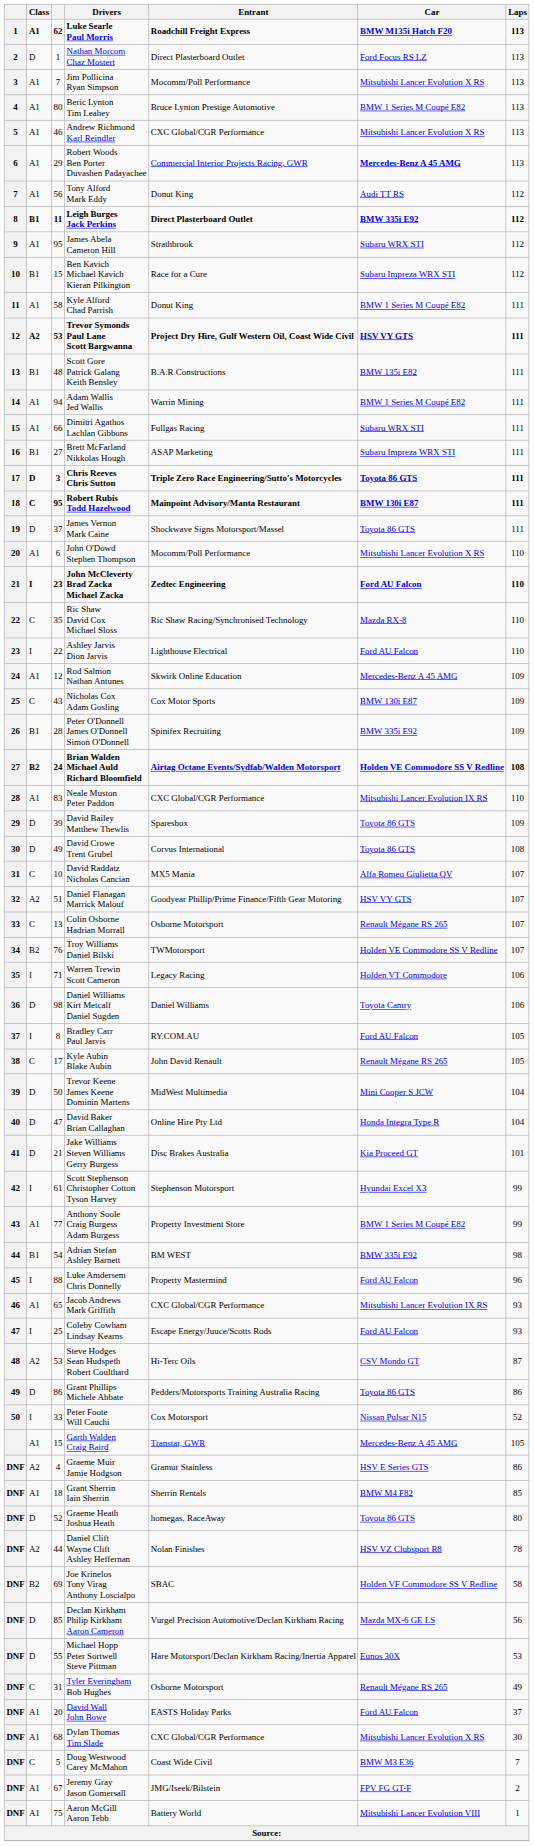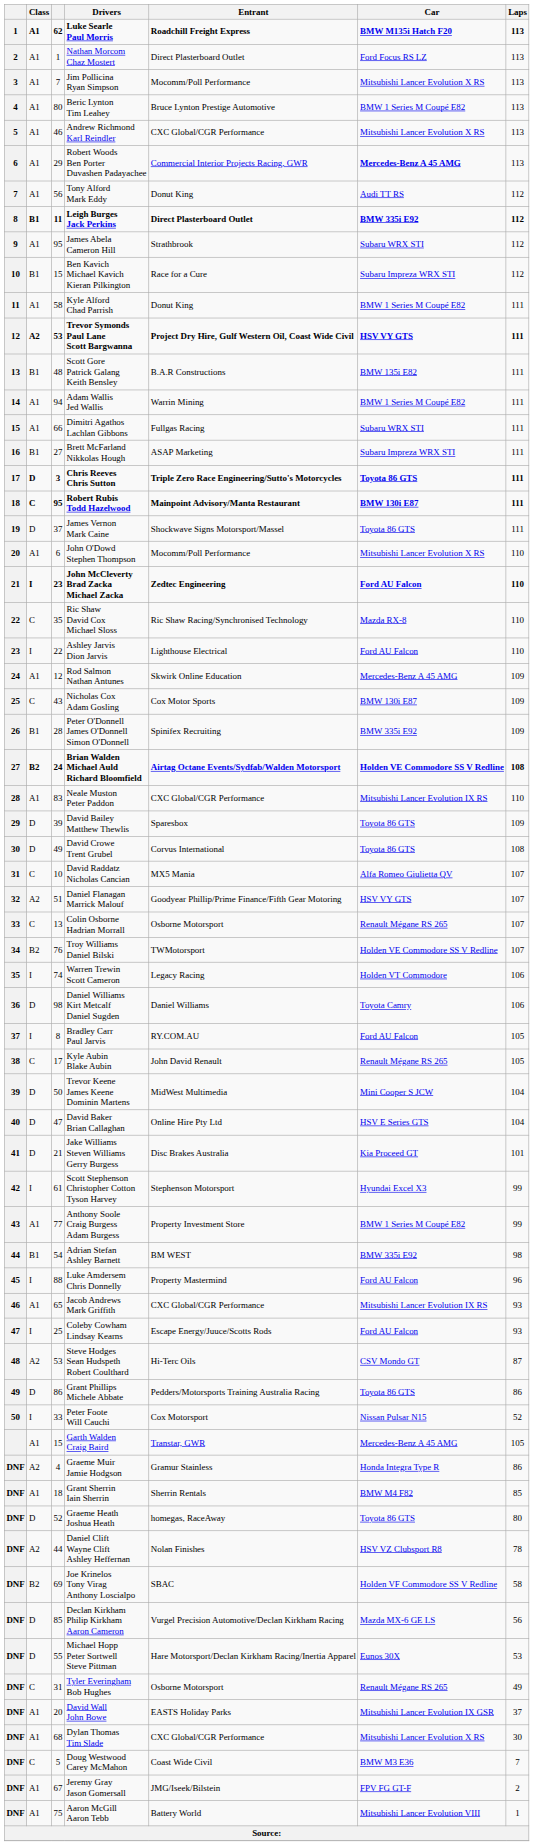 <table class="wikitable" style="font-size: 90%;">
 <tr>
 <th></th>
 <th>Class</th>
 <th></th>
 <th>Drivers</th>
 <th>Entrant</th>
 <th>Car</th>
 <th>Laps</th>
 </tr>
 <tr style="font-weight: bold">
 <th>1</th>
 <td>A1</td>
 <td align="center">62</td>
 <td> Luke Searle<br> <a href='#'>Paul Morris</a></td>
 <td>Roadchill Freight Express</td>
 <td><a href='#'>BMW M135i Hatch F20</a></td>
 <td align="center">113</td>
 </tr>
 <tr>
 <th>2</th>
-<td>D</td>
+<td>A1</td>
 <td align="center">1</td>
 <td> <a href='#'>Nathan Morcom</a><br> <a href='#'>Chaz Mostert</a></td>
 <td>Direct Plasterboard Outlet</td>
 <td><a href='#'>Ford Focus RS LZ</a></td>
 <td align="center">113</td>
 </tr>
 <tr>
 <th>3</th>
 <td>A1</td>
 <td align="center">7</td>
 <td> Jim Pollicina<br> Ryan Simpson</td>
 <td>Mocomm/Poll Performance</td>
 <td><a href='#'>Mitsubishi Lancer Evolution X RS</a></td>
 <td align="center">113</td>
 </tr>
 <tr>
 <th>4</th>
 <td>A1</td>
 <td align="center">80</td>
 <td> Beric Lynton<br> Tim Leahey</td>
 <td>Bruce Lynton Prestige Automotive</td>
 <td><a href='#'>BMW 1 Series M Coupé E82</a></td>
 <td align="center">113</td>
 </tr>
 <tr>
 <th>5</th>
 <td>A1</td>
 <td align="center">46</td>
 <td> Andrew Richmond<br> <a href='#'>Karl Reindler</a></td>
 <td>CXC Global/CGR Performance</td>
 <td><a href='#'>Mitsubishi Lancer Evolution X RS</a></td>
 <td align="center">113</td>
 </tr>
 <tr>
 <th>6</th>
 <td>A1</td>
 <td align="center">29</td>
 <td> Robert Woods<br> Ben Porter<br> Duvashen Padayachee</td>
 <td><a href='#'>Commercial Interior Projects Racing, GWR</a></td>
 <td><strong><a href='#'>Mercedes-Benz A 45 AMG</a></strong></td>
 <td align="center">113</td>
 </tr>
 <tr>
 <th>7</th>
 <td>A1</td>
 <td align="center">56</td>
 <td> Tony Alford<br> Mark Eddy</td>
 <td>Donut King</td>
 <td><a href='#'>Audi TT RS</a></td>
 <td align="center">112</td>
 </tr>
 <tr style="font-weight: bold">
 <th>8</th>
 <td>B1</td>
 <td align="center">11</td>
 <td> Leigh Burges<br> <a href='#'>Jack Perkins</a></td>
 <td>Direct Plasterboard Outlet</td>
 <td><a href='#'>BMW 335i E92</a></td>
 <td align="center">112</td>
 </tr>
 <tr>
 <th>9</th>
 <td>A1</td>
 <td align="center">95</td>
 <td> James Abela<br> Cameron Hill</td>
 <td>Strathbrook</td>
 <td><a href='#'>Subaru WRX STI</a></td>
 <td align="center">112</td>
 </tr>
 <tr>
 <th>10</th>
 <td>B1</td>
 <td align="center">15</td>
 <td> Ben Kavich<br> Michael Kavich<br> Kieran Pilkington</td>
 <td>Race for a Cure</td>
 <td><a href='#'>Subaru Impreza WRX STI</a></td>
 <td align="center">112</td>
 </tr>
 <tr>
 <th>11</th>
 <td>A1</td>
 <td align="center">58</td>
 <td> Kyle Alford<br> Chad Parrish</td>
 <td>Donut King</td>
 <td><a href='#'>BMW 1 Series M Coupé E82</a></td>
 <td align="center">111</td>
 </tr>
 <tr style="font-weight: bold">
 <th>12</th>
 <td>A2</td>
 <td align="center">53</td>
 <td> Trevor Symonds<br> Paul Lane<br> Scott Bargwanna</td>
 <td>Project Dry Hire, Gulf Western Oil, Coast Wide Civil</td>
 <td><a href='#'>HSV VY GTS</a></td>
 <td align="center">111</td>
 </tr>
 <tr>
 <th>13</th>
 <td>B1</td>
 <td align="center">48</td>
 <td> Scott Gore<br> Patrick Galang<br> Keith Bensley</td>
 <td>B.A.R Constructions</td>
 <td><a href='#'>BMW 135i E82</a></td>
 <td align="center">111</td>
 </tr>
 <tr>
 <th>14</th>
 <td>A1</td>
 <td align="center">94</td>
 <td> Adam Wallis<br> Jed Wallis</td>
 <td>Warrin Mining</td>
 <td><a href='#'>BMW 1 Series M Coupé E82</a></td>
 <td align="center">111</td>
 </tr>
 <tr>
 <th>15</th>
 <td>A1</td>
 <td align="center">66</td>
 <td> Dimitri Agathos<br> Lachlan Gibbons</td>
 <td>Fullgas Racing</td>
 <td><a href='#'>Subaru WRX STI</a></td>
 <td align="center">111</td>
 </tr>
 <tr>
 <th>16</th>
 <td>B1</td>
 <td align="center">27</td>
 <td> Brett McFarland<br> Nikkolas Hough</td>
 <td>ASAP Marketing</td>
 <td><a href='#'>Subaru Impreza WRX STI</a></td>
 <td align="center">111</td>
 </tr>
 <tr style="font-weight: bold">
 <th>17</th>
 <td>D</td>
 <td align="center">3</td>
 <td> Chris Reeves<br> Chris Sutton</td>
 <td>Triple Zero Race Engineering/Sutto's Motorcycles</td>
 <td><a href='#'>Toyota 86 GTS</a></td>
 <td align="center">111</td>
 </tr>
 <tr style="font-weight: bold">
 <th>18</th>
 <td>C</td>
 <td align="center">95</td>
 <td> Robert Rubis<br> <a href='#'>Todd Hazelwood</a></td>
 <td>Mainpoint Advisory/Manta Restaurant</td>
 <td><a href='#'>BMW 130i E87</a></td>
 <td align="center">111</td>
 </tr>
 <tr>
 <th>19</th>
 <td>D</td>
 <td align="center">37</td>
 <td> James Vernon<br> Mark Caine</td>
 <td>Shockwave Signs Motorsport/Massel</td>
 <td><a href='#'>Toyota 86 GTS</a></td>
 <td align="center">111</td>
 </tr>
 <tr>
 <th>20</th>
 <td>A1</td>
 <td align="center">6</td>
 <td> John O'Dowd<br> Stephen Thompson</td>
 <td>Mocomm/Poll Performance</td>
 <td><a href='#'>Mitsubishi Lancer Evolution X RS</a></td>
 <td align="center">110</td>
 </tr>
 <tr style="font-weight: bold">
 <th>21</th>
 <td>I</td>
 <td align="center">23</td>
 <td> John McCleverty<br> Brad Zacka<br> Michael Zacka</td>
 <td>Zedtec Engineering</td>
 <td><a href='#'>Ford AU Falcon</a></td>
 <td align="center">110</td>
 </tr>
 <tr>
 <th>22</th>
 <td>C</td>
 <td align="center">35</td>
 <td> Ric Shaw<br> David Cox<br> Michael Sloss</td>
 <td>Ric Shaw Racing/Synchronised Technology</td>
 <td><a href='#'>Mazda RX-8</a></td>
 <td align="center">110</td>
 </tr>
 <tr>
 <th>23</th>
 <td>I</td>
 <td align="center">22</td>
 <td> Ashley Jarvis<br> Dion Jarvis</td>
 <td>Lighthouse Electrical</td>
 <td><a href='#'>Ford AU Falcon</a></td>
 <td align="center">110</td>
 </tr>
 <tr>
 <th>24</th>
 <td>A1</td>
 <td align="center">12</td>
 <td> Rod Salmon<br> Nathan Antunes</td>
 <td>Skwirk Online Education</td>
 <td><a href='#'>Mercedes-Benz A 45 AMG</a></td>
 <td align="center">109</td>
 </tr>
 <tr>
 <th>25</th>
 <td>C</td>
 <td align="center">43</td>
 <td> Nicholas Cox<br> Adam Gosling</td>
 <td>Cox Motor Sports</td>
 <td><a href='#'>BMW 130i E87</a></td>
 <td align="center">109</td>
 </tr>
 <tr>
 <th>26</th>
 <td>B1</td>
 <td align="center">28</td>
 <td> Peter O'Donnell<br> James O'Donnell<br> Simon O'Donnell</td>
 <td>Spinifex Recruiting</td>
 <td><a href='#'>BMW 335i E92</a></td>
 <td align="center">109</td>
 </tr>
 <tr style="font-weight: bold">
 <th>27</th>
 <td>B2</td>
 <td align="center">24</td>
 <td> Brian Walden<br> Michael Auld<br> Richard Bloomfield</td>
 <td><a href='#'>Airtag Octane Events/Sydfab/Walden Motorsport</a></td>
 <td><a href='#'>Holden VE Commodore SS V Redline</a></td>
 <td align="center">108</td>
 </tr>
 <tr>
 <th>28</th>
 <td>A1</td>
 <td align="center">83</td>
 <td> Neale Muston<br> Peter Paddon</td>
 <td>CXC Global/CGR Performance</td>
 <td><a href='#'>Mitsubishi Lancer Evolution IX RS</a></td>
 <td align="center">110</td>
 </tr>
 <tr>
 <th>29</th>
 <td>D</td>
 <td align="center">39</td>
 <td> David Bailey<br> Matthew Thewlis</td>
 <td>Sparesbox</td>
 <td><a href='#'>Toyota 86 GTS</a></td>
 <td align="center">109</td>
 </tr>
 <tr>
 <th>30</th>
 <td>D</td>
 <td align="center">49</td>
 <td> David Crowe<br> Trent Grubel</td>
 <td>Corvus International</td>
 <td><a href='#'>Toyota 86 GTS</a></td>
 <td align="center">108</td>
 </tr>
 <tr>
 <th>31</th>
 <td>C</td>
 <td align="center">10</td>
 <td> David Raddatz<br> Nicholas Cancian</td>
 <td>MX5 Mania</td>
 <td><a href='#'>Alfa Romeo Giulietta QV</a></td>
 <td align="center">107</td>
 </tr>
 <tr>
 <th>32</th>
 <td>A2</td>
 <td align="center">51</td>
 <td> Daniel Flanagan<br> Marrick Malouf</td>
 <td>Goodyear Phillip/Prime Finance/Fifth Gear Motoring</td>
 <td><a href='#'>HSV VY GTS</a></td>
 <td align="center">107</td>
 </tr>
 <tr>
 <th>33</th>
 <td>C</td>
 <td align="center">13</td>
 <td> Colin Osborne<br> Hadrian Morrall</td>
 <td>Osborne Motorsport</td>
 <td><a href='#'>Renault Mégane RS 265</a></td>
 <td align="center">107</td>
 </tr>
 <tr>
 <th>34</th>
 <td>B2</td>
 <td align="center">76</td>
 <td> Troy Williams<br> Daniel Bilski</td>
 <td>TWMotorsport</td>
 <td><a href='#'>Holden VE Commodore SS V Redline</a></td>
 <td align="center">107</td>
 </tr>
 <tr>
 <th>35</th>
 <td>I</td>
-<td align="center">71</td>
+<td align="center">74</td>
 <td> Warren Trewin<br> Scott Cameron</td>
 <td>Legacy Racing</td>
 <td><a href='#'>Holden VT Commodore</a></td>
 <td align="center">106</td>
 </tr>
 <tr>
 <th>36</th>
 <td>D</td>
 <td align="center">98</td>
 <td> Daniel Williams<br> Kirt Metcalf<br> Daniel Sugden</td>
 <td>Daniel Williams</td>
 <td><a href='#'>Toyota Camry</a></td>
 <td align="center">106</td>
 </tr>
 <tr>
 <th>37</th>
 <td>I</td>
 <td align="center">8</td>
 <td> Bradley Carr<br> Paul Jarvis</td>
 <td>RY.COM.AU</td>
 <td><a href='#'>Ford AU Falcon</a></td>
 <td align="center">105</td>
 </tr>
 <tr>
 <th>38</th>
 <td>C</td>
 <td align="center">17</td>
 <td> Kyle Aubin<br> Blake Aubin</td>
 <td>John David Renault</td>
 <td><a href='#'>Renault Mégane RS 265</a></td>
 <td align="center">105</td>
 </tr>
 <tr>
 <th>39</th>
 <td>D</td>
 <td align="center">50</td>
 <td> Trevor Keene<br> James Keene<br> Dominin Martens</td>
 <td>MidWest Multimedia</td>
 <td><a href='#'>Mini Cooper S JCW</a></td>
 <td align="center">104</td>
 </tr>
 <tr>
 <th>40</th>
 <td>D</td>
 <td align="center">47</td>
 <td> David Baker<br> Brian Callaghan</td>
 <td>Online Hire Pty Ltd</td>
-<td><a href='#'>Honda Integra Type R</a></td>
+<td><a href='#'>HSV E Series GTS</a></td>
 <td align="center">104</td>
 </tr>
 <tr>
 <th>41</th>
 <td>D</td>
 <td align="center">21</td>
 <td> Jake Williams<br> Steven Williams<br> Gerry Burgess</td>
 <td>Disc Brakes Australia</td>
 <td><a href='#'>Kia Proceed GT</a></td>
 <td align="center">101</td>
 </tr>
 <tr>
 <th>42</th>
 <td>I</td>
 <td align="center">61</td>
 <td> Scott Stephenson<br> Christopher Cotton<br> Tyson Harvey</td>
 <td>Stephenson Motorsport</td>
 <td><a href='#'>Hyundai Excel X3</a></td>
 <td align="center">99</td>
 </tr>
 <tr>
 <th>43</th>
 <td>A1</td>
 <td align="center">77</td>
 <td> Anthony Soole<br> Craig Burgess<br> Adam Burgess</td>
 <td>Property Investment Store</td>
 <td><a href='#'>BMW 1 Series M Coupé E82</a></td>
 <td align="center">99</td>
 </tr>
 <tr>
 <th>44</th>
 <td>B1</td>
 <td align="center">54</td>
 <td> Adrian Stefan<br> Ashley Barnett</td>
 <td>BM WEST</td>
 <td><a href='#'>BMW 335i E92</a></td>
 <td align="center">98</td>
 </tr>
 <tr>
 <th>45</th>
 <td>I</td>
 <td align="center">88</td>
 <td> Luke Amdersem<br> Chris Donnelly</td>
 <td>Property Mastermind</td>
 <td><a href='#'>Ford AU Falcon</a></td>
 <td align="center">96</td>
 </tr>
 <tr>
 <th>46</th>
 <td>A1</td>
 <td align="center">65</td>
 <td> Jacob Andrews<br> Mark Griffith</td>
 <td>CXC Global/CGR Performance</td>
 <td><a href='#'>Mitsubishi Lancer Evolution IX RS</a></td>
 <td align="center">93</td>
 </tr>
 <tr>
 <th>47</th>
 <td>I</td>
 <td align="center">25</td>
 <td> Coleby Cowham<br> Lindsay Kearns</td>
 <td>Escape Energy/Juuce/Scotts Rods</td>
 <td><a href='#'>Ford AU Falcon</a></td>
 <td align="center">93</td>
 </tr>
 <tr>
 <th>48</th>
 <td>A2</td>
 <td align="center">53</td>
 <td> Steve Hodges<br> Sean Hudspeth<br> Robert Coulthard</td>
 <td>Hi-Terc Oils</td>
 <td><a href='#'>CSV Mondo GT</a></td>
 <td align="center">87</td>
 </tr>
 <tr>
 <th>49</th>
 <td>D</td>
 <td align="center">86</td>
 <td> Grant Phillips<br> Michele Abbate</td>
 <td>Pedders/Motorsports Training Australia Racing</td>
 <td><a href='#'>Toyota 86 GTS</a></td>
 <td align="center">86</td>
 </tr>
 <tr>
 <th>50</th>
 <td>I</td>
 <td align="center">33</td>
 <td> Peter Foote<br> Will Cauchi</td>
 <td>Cox Motorsport</td>
 <td><a href='#'>Nissan Pulsar N15</a></td>
 <td align="center">52</td>
 </tr>
 <tr>
 <th></th>
 <td>A1</td>
 <td align="center">15</td>
 <td> <a href='#'>Garth Walden</a><br> <a href='#'>Craig Baird</a></td>
 <td><a href='#'>Transtar, GWR</a></td>
 <td><a href='#'>Mercedes-Benz A 45 AMG</a></td>
 <td align="center">105</td>
 </tr>
 <tr>
 <th>DNF</th>
 <td>A2</td>
 <td align="center">4</td>
 <td> Graeme Muir<br> Jamie Hodgson</td>
 <td>Gramur Stainless</td>
-<td><a href='#'>HSV E Series GTS</a></td>
+<td><a href='#'>Honda Integra Type R</a></td>
 <td align="center">86</td>
 </tr>
 <tr>
 <th>DNF</th>
 <td>A1</td>
 <td align="center">18</td>
 <td> Grant Sherrin<br> Iain Sherrin</td>
 <td>Sherrin Rentals</td>
 <td><a href='#'>BMW M4 F82</a></td>
 <td align="center">85</td>
 </tr>
 <tr>
 <th>DNF</th>
 <td>D</td>
 <td align="center">52</td>
 <td> Graeme Heath<br> Joshua Heath</td>
 <td>homegas, RaceAway</td>
 <td><a href='#'>Toyota 86 GTS</a></td>
 <td align="center">80</td>
 </tr>
 <tr>
 <th>DNF</th>
 <td>A2</td>
 <td align="center">44</td>
 <td> Daniel Clift<br> Wayne Clift<br> Ashley Heffernan</td>
 <td>Nolan Finishes</td>
 <td><a href='#'>HSV VZ Clubsport R8</a></td>
 <td align="center">78</td>
 </tr>
 <tr>
 <th>DNF</th>
 <td>B2</td>
 <td align="center">69</td>
 <td> Joe Krinelos<br> Tony Virag<br> Anthony Loscialpo</td>
 <td>SBAC</td>
 <td><a href='#'>Holden VF Commodore SS V Redline</a></td>
 <td align="center">58</td>
 </tr>
 <tr>
 <th>DNF</th>
 <td>D</td>
 <td align="center">85</td>
 <td> Declan Kirkham<br> Philip Kirkham<br> <a href='#'>Aaron Cameron</a></td>
 <td>Vurgel Precision Automotive/Declan Kirkham Racing</td>
 <td><a href='#'>Mazda MX-6 GE LS</a></td>
 <td align="center">56</td>
 </tr>
 <tr>
 <th>DNF</th>
 <td>D</td>
 <td align="center">55</td>
 <td> Michael Hopp<br> Peter Sortwell<br> Steve Pittman</td>
 <td>Hare Motorsport/Declan Kirkham Racing/Inertia Apparel</td>
 <td><a href='#'>Eunos 30X</a></td>
 <td align="center">53</td>
 </tr>
 <tr>
 <th>DNF</th>
 <td>C</td>
 <td align="center">31</td>
 <td> <a href='#'>Tyler Everingham</a><br> Bob Hughes</td>
 <td>Osborne Motorsport</td>
 <td><a href='#'>Renault Mégane RS 265</a></td>
 <td align="center">49</td>
 </tr>
 <tr>
 <th>DNF</th>
 <td>A1</td>
 <td align="center">20</td>
 <td> <a href='#'>David Wall</a><br> <a href='#'>John Bowe</a></td>
 <td>EASTS Holiday Parks</td>
-<td><a href='#'>Ford AU Falcon</a></td>
+<td><a href='#'>Mitsubishi Lancer Evolution IX GSR</a></td>
 <td align="center">37</td>
 </tr>
 <tr>
 <th>DNF</th>
 <td>A1</td>
 <td align="center">68</td>
 <td> Dylan Thomas<br> <a href='#'>Tim Slade</a></td>
 <td>CXC Global/CGR Performance</td>
 <td><a href='#'>Mitsubishi Lancer Evolution X RS</a></td>
 <td align="center">30</td>
 </tr>
 <tr>
 <th>DNF</th>
 <td>C</td>
 <td align="center">5</td>
 <td> Doug Westwood<br> Carey McMahon</td>
 <td>Coast Wide Civil</td>
 <td><a href='#'>BMW M3 E36</a></td>
 <td align="center">7</td>
 </tr>
 <tr>
 <th>DNF</th>
 <td>A1</td>
 <td align="center">67</td>
 <td> Jeremy Gray<br> Jason Gomersall</td>
 <td>JMG/Iseek/Bilstein</td>
 <td><a href='#'>FPV FG GT-F</a></td>
 <td align="center">2</td>
 </tr>
 <tr>
 <th>DNF</th>
 <td>A1</td>
 <td align="center">75</td>
 <td> Aaron McGill<br> Aaron Tebb</td>
 <td>Battery World</td>
 <td><a href='#'>Mitsubishi Lancer Evolution VIII</a></td>
 <td align="center">1</td>
 </tr>
 <tr>
 <th colspan="7">Source:</th>
 </tr>
 <tr>
 </tr>
 </table>
